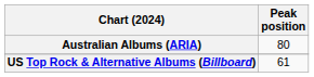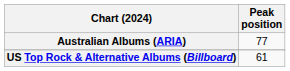 <table class="wikitable sortable plainrowheaders" style="text-align:center">
 <tr>
 <th scope="col">Chart (2024)</th>
 <th scope="col">Peak<br>position</th>
 </tr>
 <tr>
 <th scope="row">Australian Albums (<a href='#'>ARIA</a>)</th>
-<td>80</td>
+<td>77</td>
 </tr>
 <tr>
 </tr>
 <tr>
 </tr>
 <tr>
 </tr>
 <tr>
 <th scope="row">US <a href='#'>Top Rock & Alternative Albums</a> (<em><a href='#'>Billboard</a></em>)</th>
 <td>61</td>
 </tr>
 </table>
